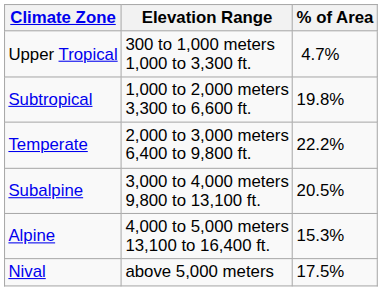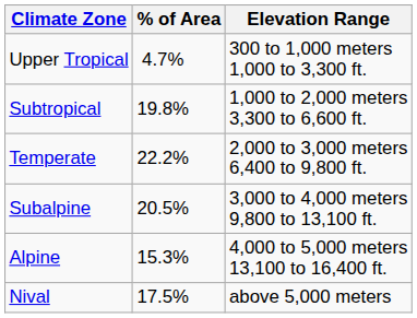 <table class="wikitable">
 <tr>
 <th><a href='#'>Climate Zone</a></th>
+<th>% of Area</th>
 <th>Elevation Range</th>
-<th>% of Area</th>
 </tr>
 <tr>
 <td>Upper <a href='#'>Tropical</a></td>
+<td> 4.7%</td>
 <td>300 to 1,000 meters<br>1,000 to 3,300 ft.</td>
-<td> 4.7%</td>
 </tr>
 <tr>
 <td><a href='#'>Subtropical</a></td>
+<td>19.8%</td>
 <td>1,000 to 2,000 meters<br>3,300 to 6,600 ft.</td>
-<td>19.8%</td>
 </tr>
 <tr>
 <td><a href='#'>Temperate</a></td>
+<td>22.2%</td>
 <td>2,000 to 3,000 meters<br>6,400 to 9,800 ft.</td>
-<td>22.2%</td>
 </tr>
 <tr>
 <td><a href='#'>Subalpine</a></td>
+<td>20.5%</td>
 <td>3,000 to 4,000 meters<br>9,800 to 13,100 ft.</td>
-<td>20.5%</td>
 </tr>
 <tr>
 <td><a href='#'>Alpine</a></td>
+<td>15.3%</td>
 <td>4,000 to 5,000 meters<br>13,100 to 16,400 ft.</td>
-<td>15.3%</td>
 </tr>
 <tr>
 <td><a href='#'>Nival</a></td>
+<td>17.5%</td>
 <td>above 5,000 meters</td>
-<td>17.5%</td>
 </tr>
 </table>
